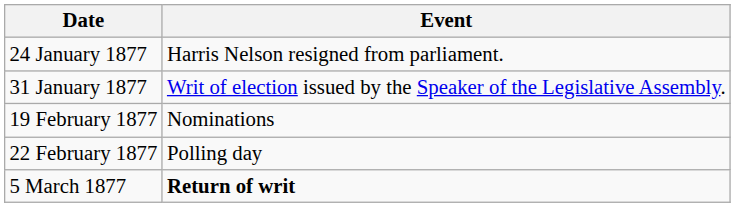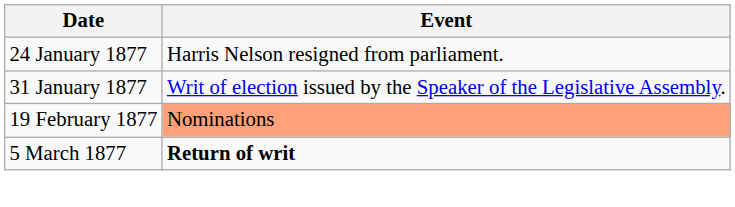 <table class="wikitable">
 <tr>
 <th>Date</th>
 <th>Event</th>
 </tr>
 <tr>
 <td>24 January 1877</td>
 <td>Harris Nelson resigned from parliament.</td>
 </tr>
 <tr>
 <td>31 January 1877</td>
 <td><a href='#'>Writ of election</a> issued by the <a href='#'>Speaker of the Legislative Assembly</a>.</td>
 </tr>
 <tr>
 <td>19 February 1877</td>
-<td>Nominations</td>
-</tr>
-<tr>
-<td>22 February 1877</td>
-<td>Polling day</td>
+<td style="background: lightsalmon;">Nominations</td>
 </tr>
 <tr>
 <td>5 March 1877</td>
 <td><strong>Return of writ</strong></td>
 </tr>
 </table>
